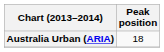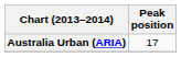 <table class="wikitable sortable plainrowheaders" style="text-align:center">
 <tr>
 <th>Chart (2013–2014)</th>
 <th>Peak<br>position</th>
 </tr>
 <tr>
 <th scope="row">Australia Urban (<a href='#'>ARIA</a>)</th>
-<td>18</td>
+<td>17</td>
 </tr>
 <tr>
 </tr>
 <tr>
 </tr>
 <tr>
 </tr>
 <tr>
 </tr>
 <tr>
 </tr>
 <tr>
 </tr>
 <tr>
 </tr>
 <tr>
 </tr>
 <tr>
 </tr>
 </table>
